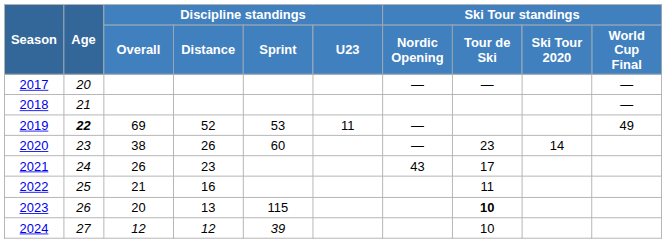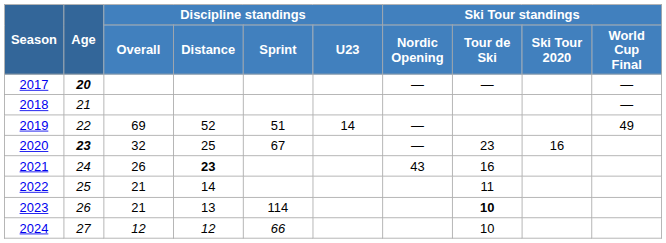 <table class="wikitable" style="font-size:95%; text-align:center; border:grey solid 1px; border-collapse:collapse; background:#ffffff;">
 <tr>
 <th style="background-color:#369; color:white; width:60px;" rowspan="2"> Season </th>
 <th style="background-color:#369; color:white; width:40px;" rowspan="2"> Age </th>
 <th style="background-color:#4180be; color:white;" colspan="4">Discipline standings</th>
 <th style="background-color:#4180be; color:white;" colspan="4">Ski Tour standings</th>
 </tr>
 <tr>
 <th style="background-color:#4180be; color:white; width:75px;">Overall</th>
 <th style="background-color:#4180be; color:white; width:75px;">Distance</th>
 <th style="background-color:#4180be; color:white; width:75px;">Sprint</th>
 <th style="background-color:#4180be; color:white; width:75px;">U23</th>
 <th style="background-color:#4180be; color:white; width:75px;">Nordic<br>Opening</th>
 <th style="background-color:#4180be; color:white; width:75px;">Tour de<br>Ski</th>
 <th style="background-color:#4180be; color:white; width:75px;">Ski Tour<br>2020</th>
 <th style="background-color:#4180be; color:white; width:75px;">World Cup<br>Final</th>
 </tr>
 <tr>
 <td><a href='#'>2017</a></td>
-<td><em>20</em></td>
+<td><strong><em>20</em></strong></td>
 <td></td>
 <td></td>
 <td></td>
 <td></td>
 <td>—</td>
 <td>—</td>
 <td></td>
 <td>—</td>
 </tr>
 <tr>
 <td><a href='#'>2018</a></td>
 <td><em>21</em></td>
 <td></td>
 <td></td>
 <td></td>
 <td></td>
 <td></td>
 <td></td>
 <td></td>
 <td>—</td>
 </tr>
 <tr>
 <td><a href='#'>2019</a></td>
-<td><strong><em>22</em></strong></td>
+<td><em>22</em></td>
 <td>69</td>
 <td>52</td>
-<td>53</td>
-<td>11</td>
+<td>51</td>
+<td>14</td>
 <td>—</td>
 <td></td>
 <td></td>
 <td>49</td>
 </tr>
 <tr>
 <td><a href='#'>2020</a></td>
-<td><em>23</em></td>
-<td>38</td>
-<td>26</td>
-<td>60</td>
+<td><strong><em>23</em></strong></td>
+<td>32</td>
+<td>25</td>
+<td>67</td>
 <td></td>
 <td>—</td>
 <td>23</td>
-<td>14</td>
+<td>16</td>
 <td></td>
 </tr>
 <tr>
 <td><a href='#'>2021</a></td>
 <td><em>24</em></td>
 <td>26</td>
-<td>23</td>
+<td><strong>23</strong></td>
 <td></td>
 <td></td>
 <td>43</td>
-<td>17</td>
+<td>16</td>
 <td></td>
 <td></td>
 </tr>
 <tr>
 <td><a href='#'>2022</a></td>
 <td><em>25</em></td>
 <td>21</td>
-<td>16</td>
+<td>14</td>
 <td></td>
 <td></td>
 <td></td>
 <td>11</td>
 <td></td>
 <td></td>
 </tr>
 <tr>
 <td><a href='#'>2023</a></td>
 <td><em>26</em></td>
-<td>20</td>
+<td>21</td>
 <td>13</td>
-<td>115</td>
+<td>114</td>
 <td></td>
 <td></td>
 <td><strong>10</strong></td>
 <td></td>
 <td></td>
 </tr>
 <tr>
 <td><a href='#'>2024</a></td>
 <td><em>27</em></td>
 <td><em>12</em></td>
 <td><em>12</em></td>
-<td><em>39</em></td>
+<td><em>66</em></td>
 <td></td>
 <td></td>
 <td>10</td>
 <td></td>
 <td></td>
 </tr>
 </table>
